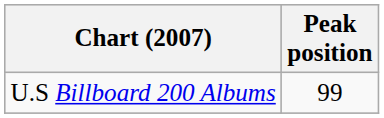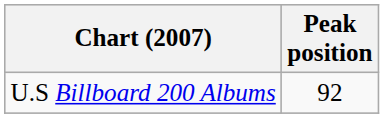 <table class="wikitable">
 <tr>
 <th>Chart (2007)</th>
 <th>Peak<br>position</th>
 </tr>
 <tr>
 <td>U.S <em><a href='#'>Billboard 200 Albums</a></em></td>
-<td align="center">99</td>
+<td align="center">92</td>
 </tr>
 </table>
